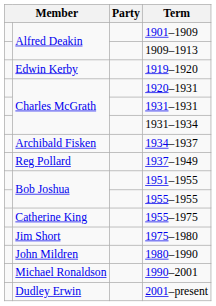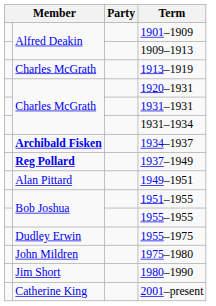 <table class="wikitable">
 <tr>
 <th colspan="2">Member</th>
 <th>Party</th>
 <th>Term</th>
 </tr>
 <tr>
 <td> </td>
 <td rowspan="2"><a href='#'>Alfred Deakin</a></td>
 <td></td>
 <td><a href='#'>1901</a>–1909</td>
 </tr>
 <tr>
 <td> </td>
 <td></td>
 <td>1909–1913</td>
 </tr>
 <tr>
 <td> </td>
-<td><a href='#'>Edwin Kerby</a></td>
+<td><a href='#'>Charles McGrath</a></td>
 <td></td>
-<td><a href='#'>1919</a>–1920</td>
+<td><a href='#'>1913</a>–1919</td>
 </tr>
 <tr>
 <td> </td>
 <td rowspan="3"><a href='#'>Charles McGrath</a></td>
 <td></td>
 <td><a href='#'>1920</a>–1931</td>
 </tr>
 <tr>
 <td> </td>
 <td></td>
 <td><a href='#'>1931</a>–1931</td>
 </tr>
 <tr>
 <td> </td>
 <td></td>
 <td>1931–1934</td>
 </tr>
 <tr>
 <td> </td>
-<td><a href='#'>Archibald Fisken</a></td>
+<td><strong><a href='#'>Archibald Fisken</a></strong></td>
 <td></td>
 <td><a href='#'>1934</a>–1937</td>
 </tr>
 <tr>
 <td> </td>
-<td><a href='#'>Reg Pollard</a></td>
+<td><strong><a href='#'>Reg Pollard</a></strong></td>
 <td></td>
 <td><a href='#'>1937</a>–1949</td>
+</tr>
+<tr>
+<td> </td>
+<td><a href='#'>Alan Pittard</a></td>
+<td></td>
+<td><a href='#'>1949</a>–1951</td>
 </tr>
 <tr>
 <td> </td>
 <td rowspan="2"><a href='#'>Bob Joshua</a></td>
 <td></td>
 <td><a href='#'>1951</a>–1955</td>
 </tr>
 <tr>
 <td> </td>
 <td></td>
 <td><a href='#'>1955</a>–1955</td>
 </tr>
 <tr>
 <td> </td>
-<td><a href='#'>Catherine King</a></td>
+<td><a href='#'>Dudley Erwin</a></td>
 <td></td>
 <td><a href='#'>1955</a>–1975</td>
 </tr>
 <tr>
 <td> </td>
-<td><a href='#'>Jim Short</a></td>
+<td><a href='#'>John Mildren</a></td>
 <td></td>
 <td><a href='#'>1975</a>–1980</td>
 </tr>
 <tr>
 <td> </td>
-<td><a href='#'>John Mildren</a></td>
+<td><a href='#'>Jim Short</a></td>
 <td></td>
 <td><a href='#'>1980</a>–1990</td>
 </tr>
 <tr>
 <td> </td>
-<td><a href='#'>Michael Ronaldson</a></td>
-<td></td>
-<td><a href='#'>1990</a>–2001</td>
-</tr>
-<tr>
-<td> </td>
-<td><a href='#'>Dudley Erwin</a></td>
+<td><a href='#'>Catherine King</a></td>
 <td></td>
 <td><a href='#'>2001</a>–present</td>
 </tr>
 </table>
